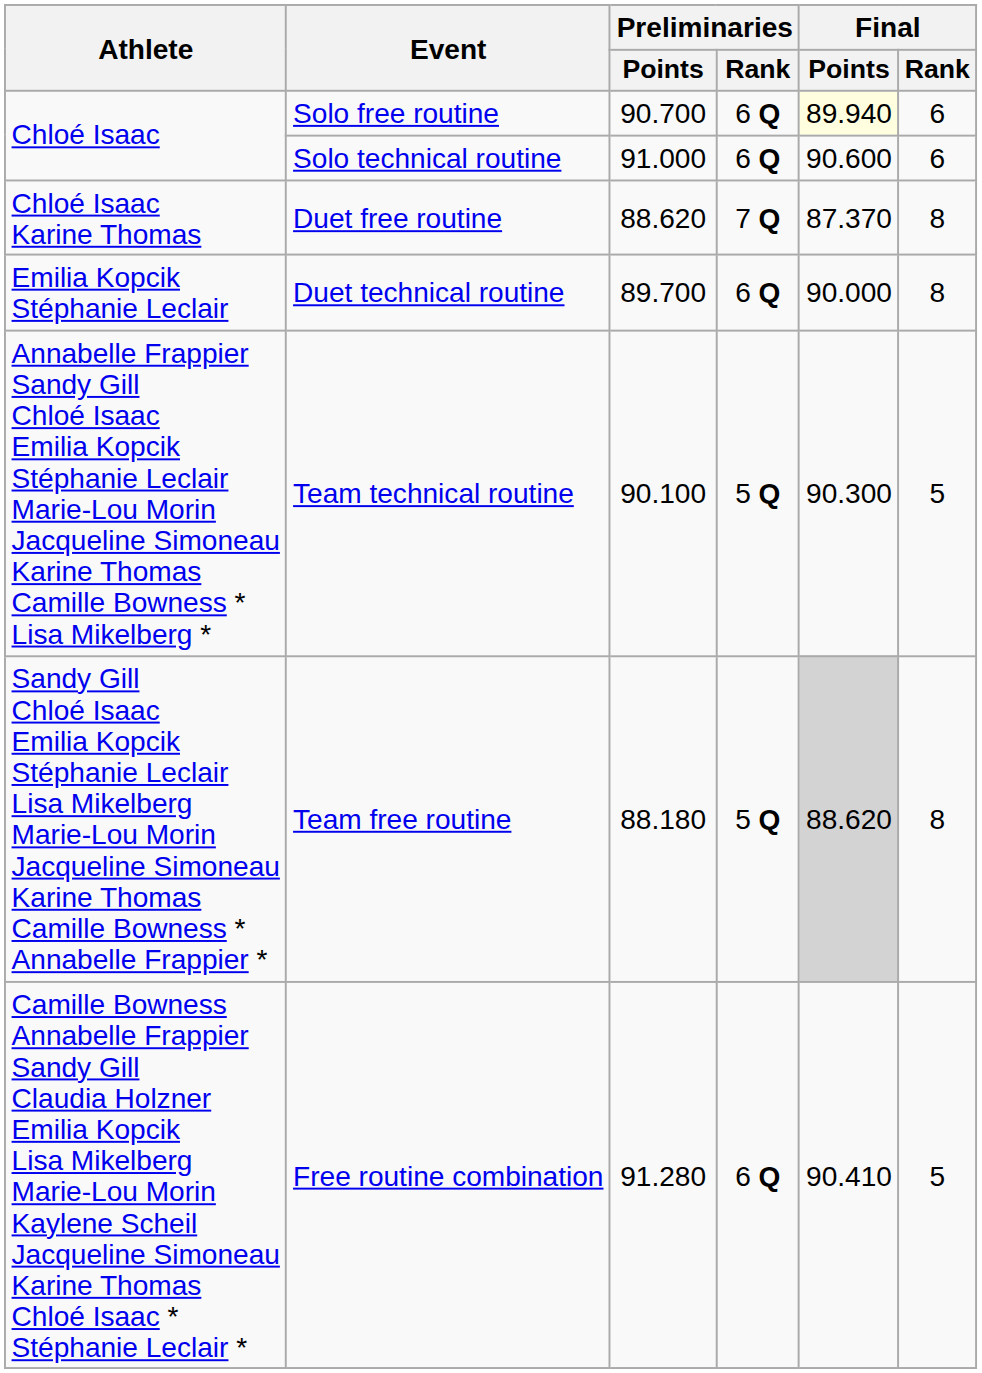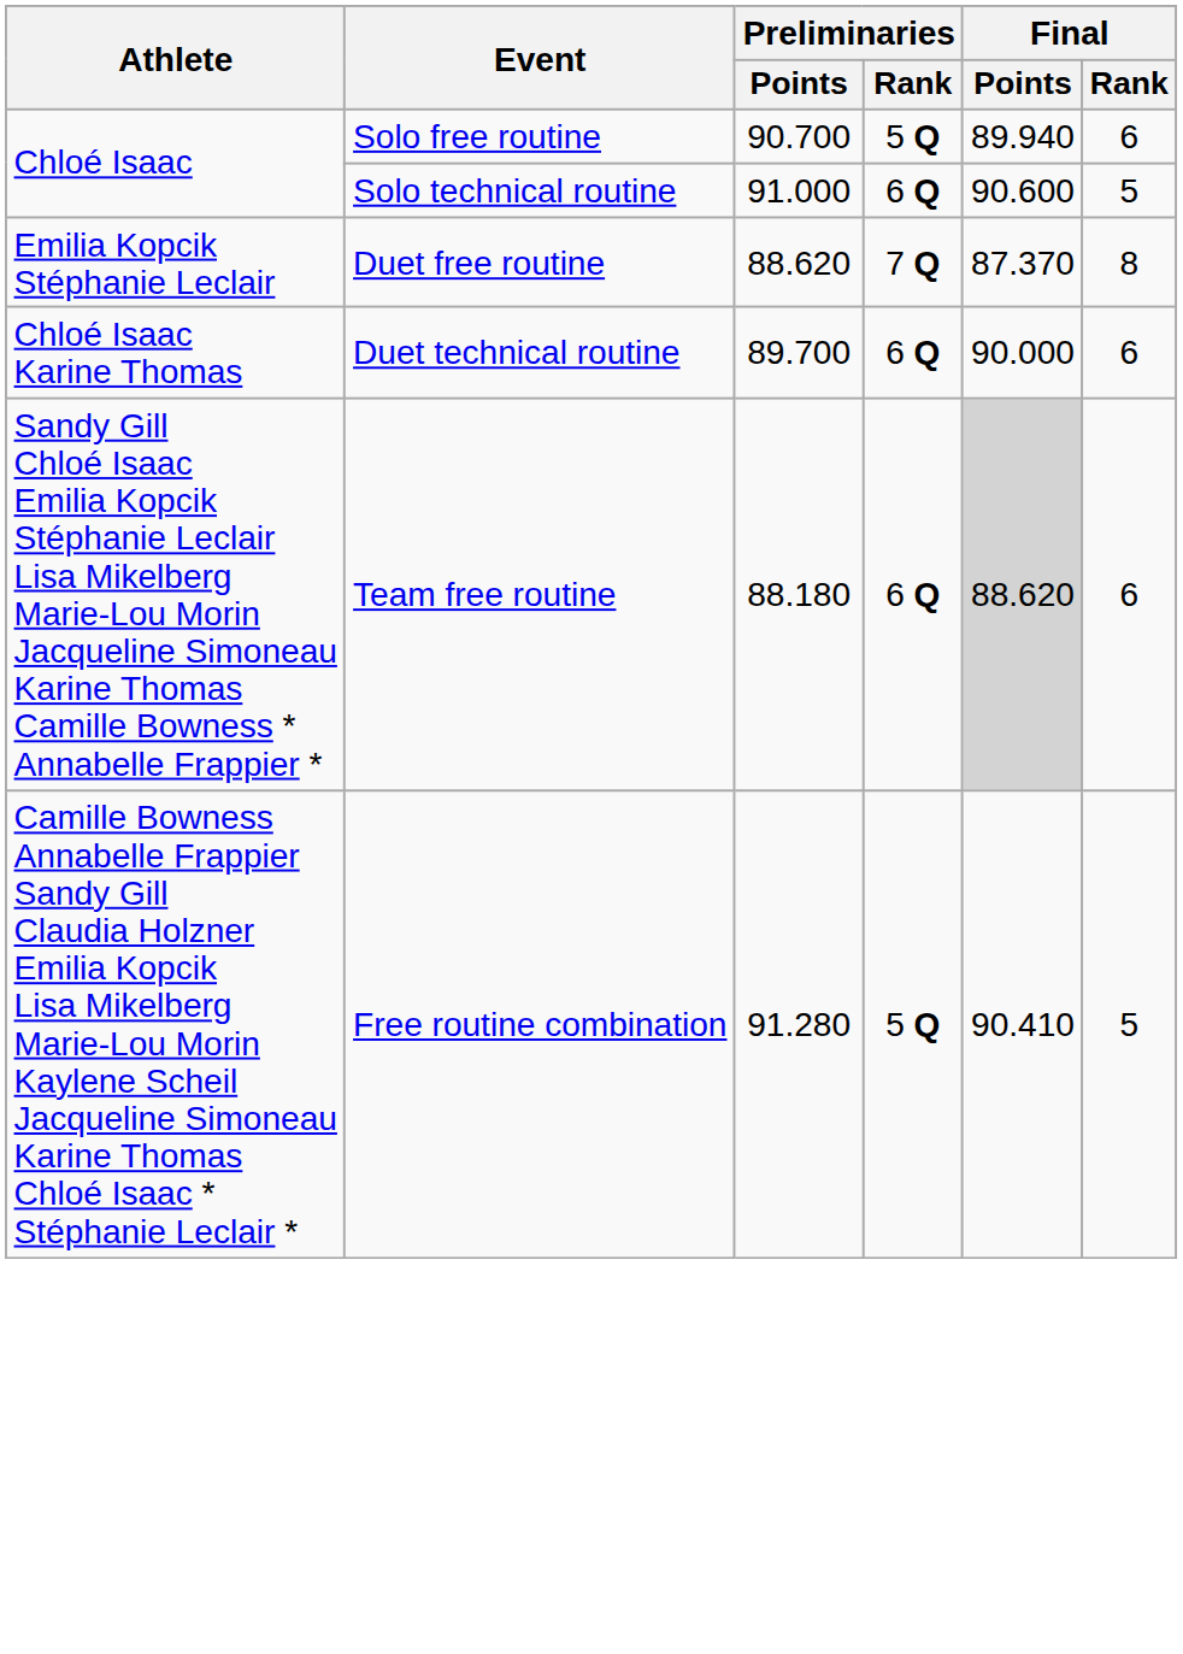 <table class=wikitable style="font-size:90%">
 <tr>
 <th rowspan="2">Athlete</th>
 <th rowspan="2">Event</th>
 <th colspan="2">Preliminaries</th>
 <th colspan="2">Final</th>
 </tr>
 <tr style="font-size:95%">
 <th>Points</th>
 <th>Rank</th>
 <th>Points</th>
 <th>Rank</th>
 </tr>
 <tr align=center>
 <td align=left rowspan=2><a href='#'>Chloé Isaac</a></td>
 <td align=left><a href='#'>Solo free routine</a></td>
 <td>90.700</td>
-<td>6 <strong>Q</strong></td>
-<td style="background: lightyellow;">89.940</td>
+<td>5 <strong>Q</strong></td>
+<td>89.940</td>
 <td>6</td>
 </tr>
 <tr align=center>
 <td align=left><a href='#'>Solo technical routine</a></td>
 <td>91.000</td>
 <td>6 <strong>Q</strong></td>
 <td>90.600</td>
-<td>6</td>
+<td>5</td>
 </tr>
 <tr align=center>
-<td align=left><a href='#'>Chloé Isaac</a><br><a href='#'>Karine Thomas</a></td>
+<td align=left><a href='#'>Emilia Kopcik</a><br><a href='#'>Stéphanie Leclair</a></td>
 <td align=left><a href='#'>Duet free routine</a></td>
 <td>88.620</td>
 <td>7 <strong>Q</strong></td>
 <td>87.370</td>
 <td>8</td>
 </tr>
 <tr align=center>
-<td align=left><a href='#'>Emilia Kopcik</a><br><a href='#'>Stéphanie Leclair</a></td>
+<td align=left><a href='#'>Chloé Isaac</a><br><a href='#'>Karine Thomas</a></td>
 <td align=left><a href='#'>Duet technical routine</a></td>
 <td>89.700</td>
 <td>6 <strong>Q</strong></td>
 <td>90.000</td>
-<td>8</td>
-</tr>
-<tr align=center>
-<td align=left><a href='#'>Annabelle Frappier</a><br><a href='#'>Sandy Gill</a><br><a href='#'>Chloé Isaac</a><br><a href='#'>Emilia Kopcik</a><br><a href='#'>Stéphanie Leclair</a><br><a href='#'>Marie-Lou Morin</a><br><a href='#'>Jacqueline Simoneau</a><br><a href='#'>Karine Thomas</a><br><a href='#'>Camille Bowness</a> *<br><a href='#'>Lisa Mikelberg</a> *</td>
-<td align=left><a href='#'>Team technical routine</a></td>
-<td>90.100</td>
-<td>5 <strong>Q</strong></td>
-<td>90.300</td>
-<td>5</td>
+<td>6</td>
 </tr>
 <tr align=center>
 <td align=left><a href='#'>Sandy Gill</a><br><a href='#'>Chloé Isaac</a><br><a href='#'>Emilia Kopcik</a><br><a href='#'>Stéphanie Leclair</a><br><a href='#'>Lisa Mikelberg</a><br><a href='#'>Marie-Lou Morin</a><br><a href='#'>Jacqueline Simoneau</a><br><a href='#'>Karine Thomas</a><br><a href='#'>Camille Bowness</a> *<br><a href='#'>Annabelle Frappier</a> *</td>
 <td align=left><a href='#'>Team free routine</a></td>
 <td>88.180</td>
-<td>5 <strong>Q</strong></td>
+<td>6 <strong>Q</strong></td>
 <td style="background: lightgrey;">88.620</td>
-<td>8</td>
+<td>6</td>
 </tr>
 <tr align=center>
 <td align=left><a href='#'>Camille Bowness</a><br><a href='#'>Annabelle Frappier</a><br><a href='#'>Sandy Gill</a><br><a href='#'>Claudia Holzner</a><br><a href='#'>Emilia Kopcik</a><br><a href='#'>Lisa Mikelberg</a><br><a href='#'>Marie-Lou Morin</a><br><a href='#'>Kaylene Scheil</a><br><a href='#'>Jacqueline Simoneau</a><br><a href='#'>Karine Thomas</a><br><a href='#'>Chloé Isaac</a> *<br><a href='#'>Stéphanie Leclair</a> *</td>
 <td align=left><a href='#'>Free routine combination</a></td>
 <td>91.280</td>
-<td>6 <strong>Q</strong></td>
+<td>5 <strong>Q</strong></td>
 <td>90.410</td>
 <td>5</td>
 </tr>
 </table>
